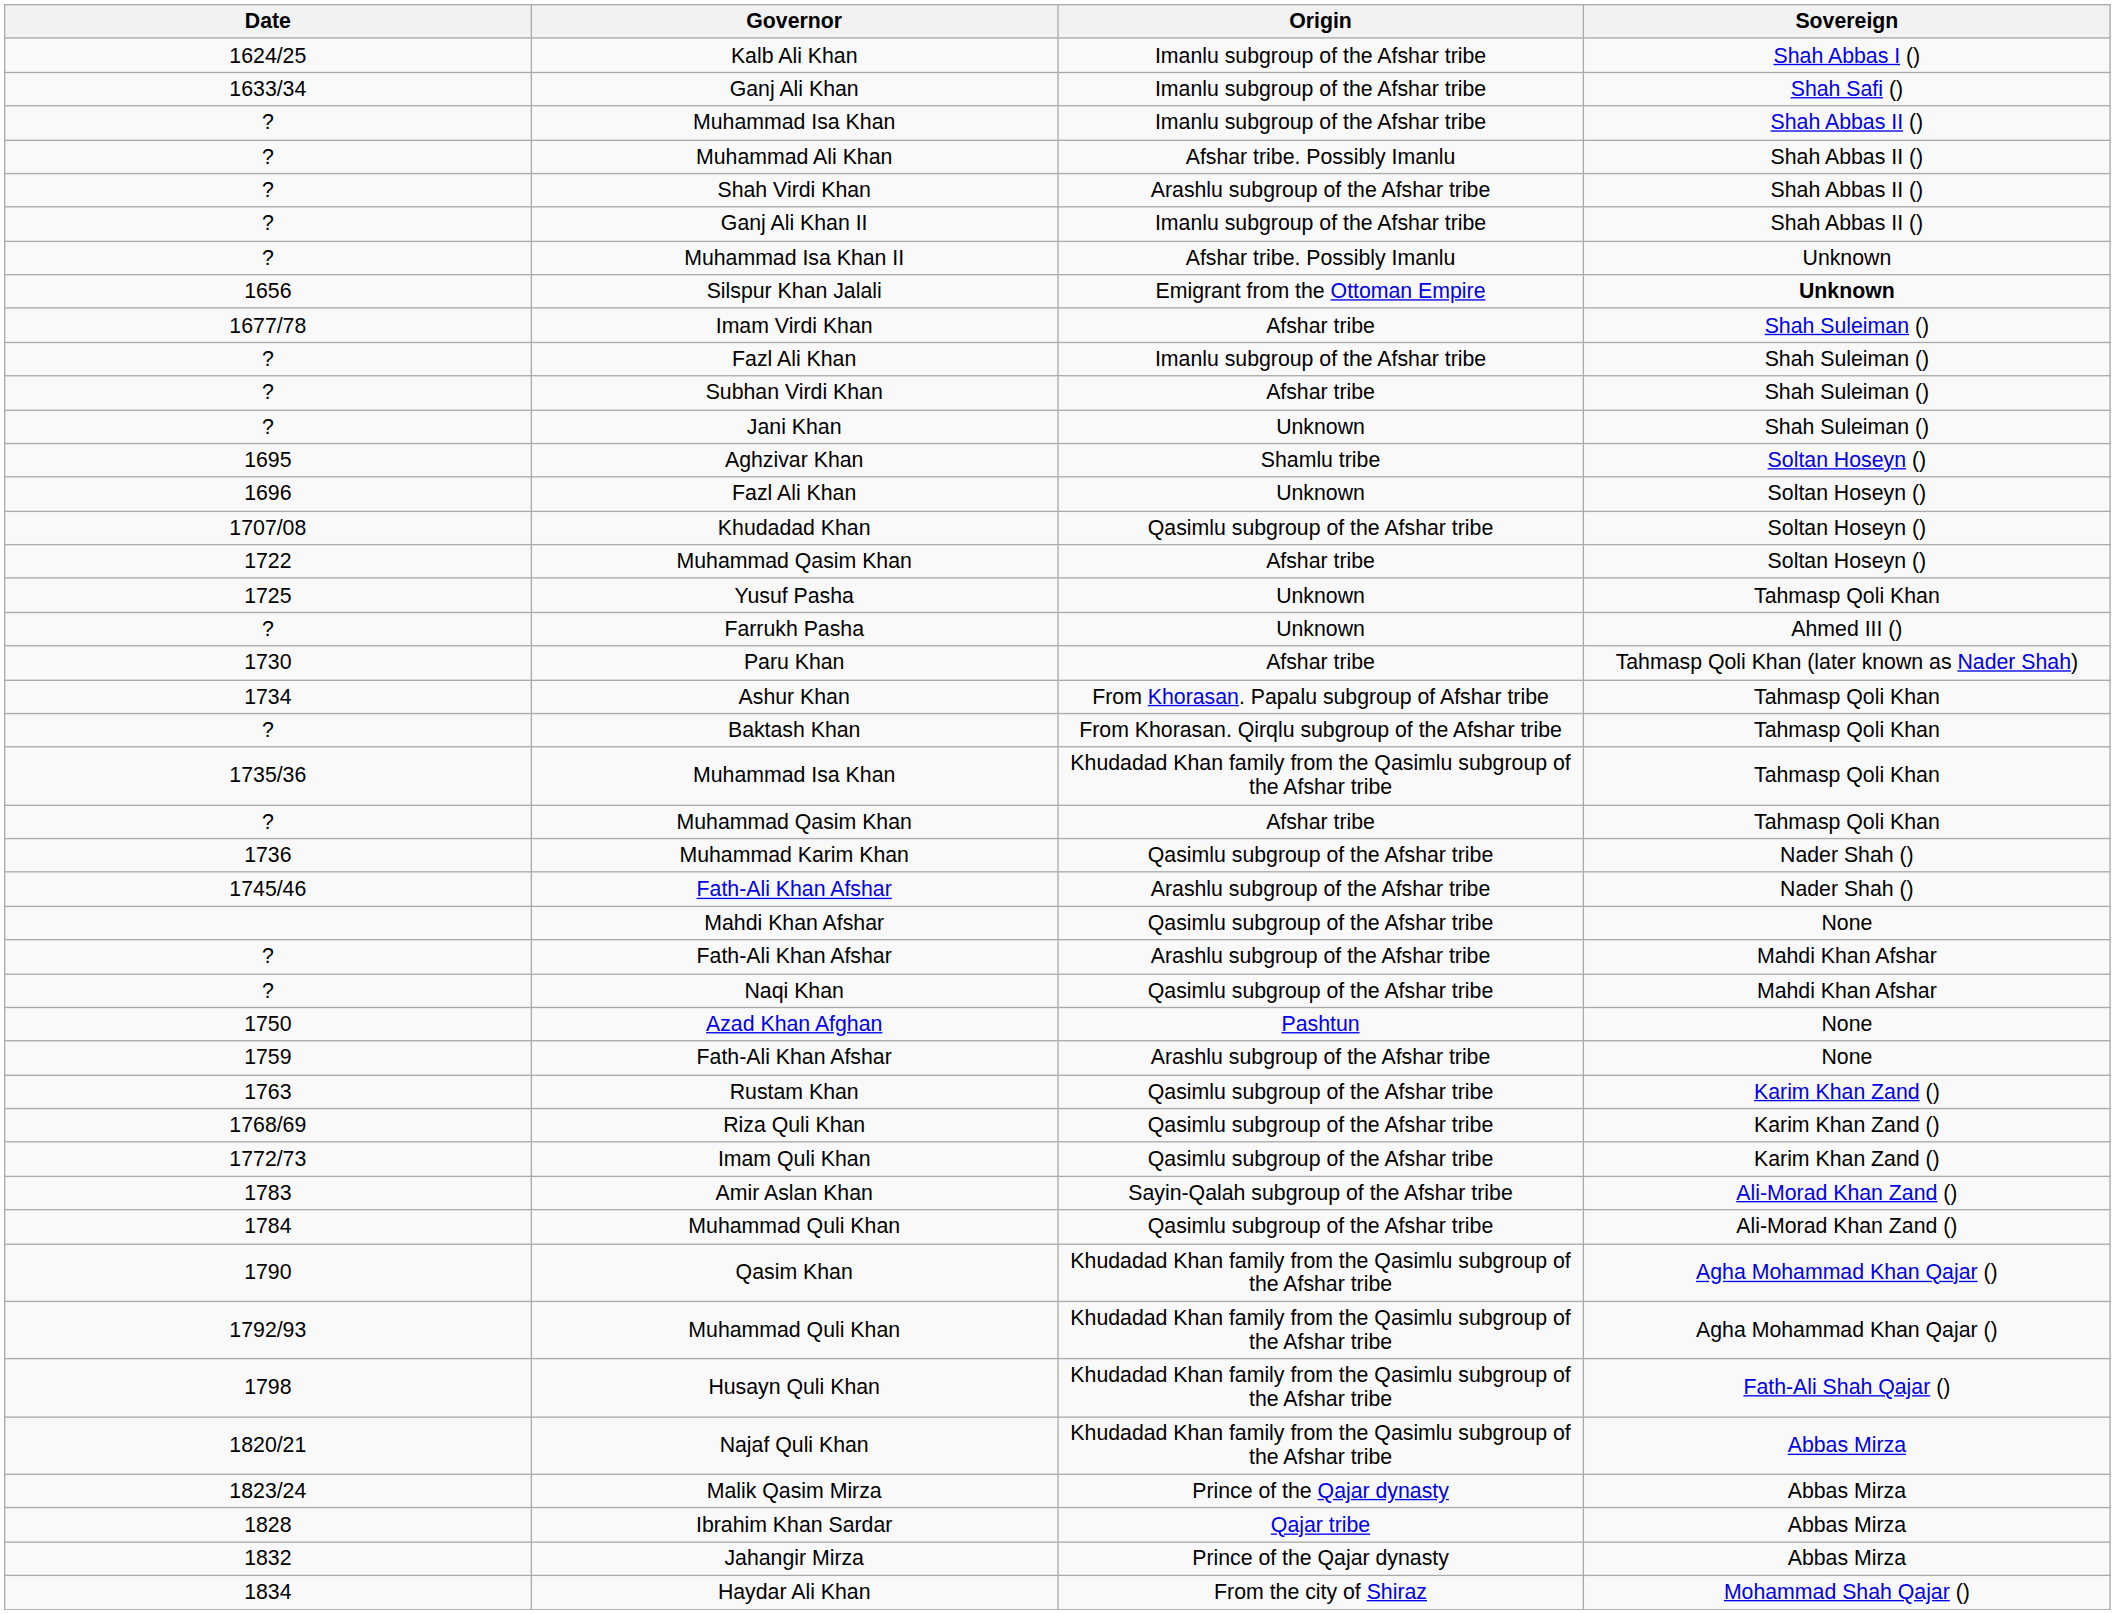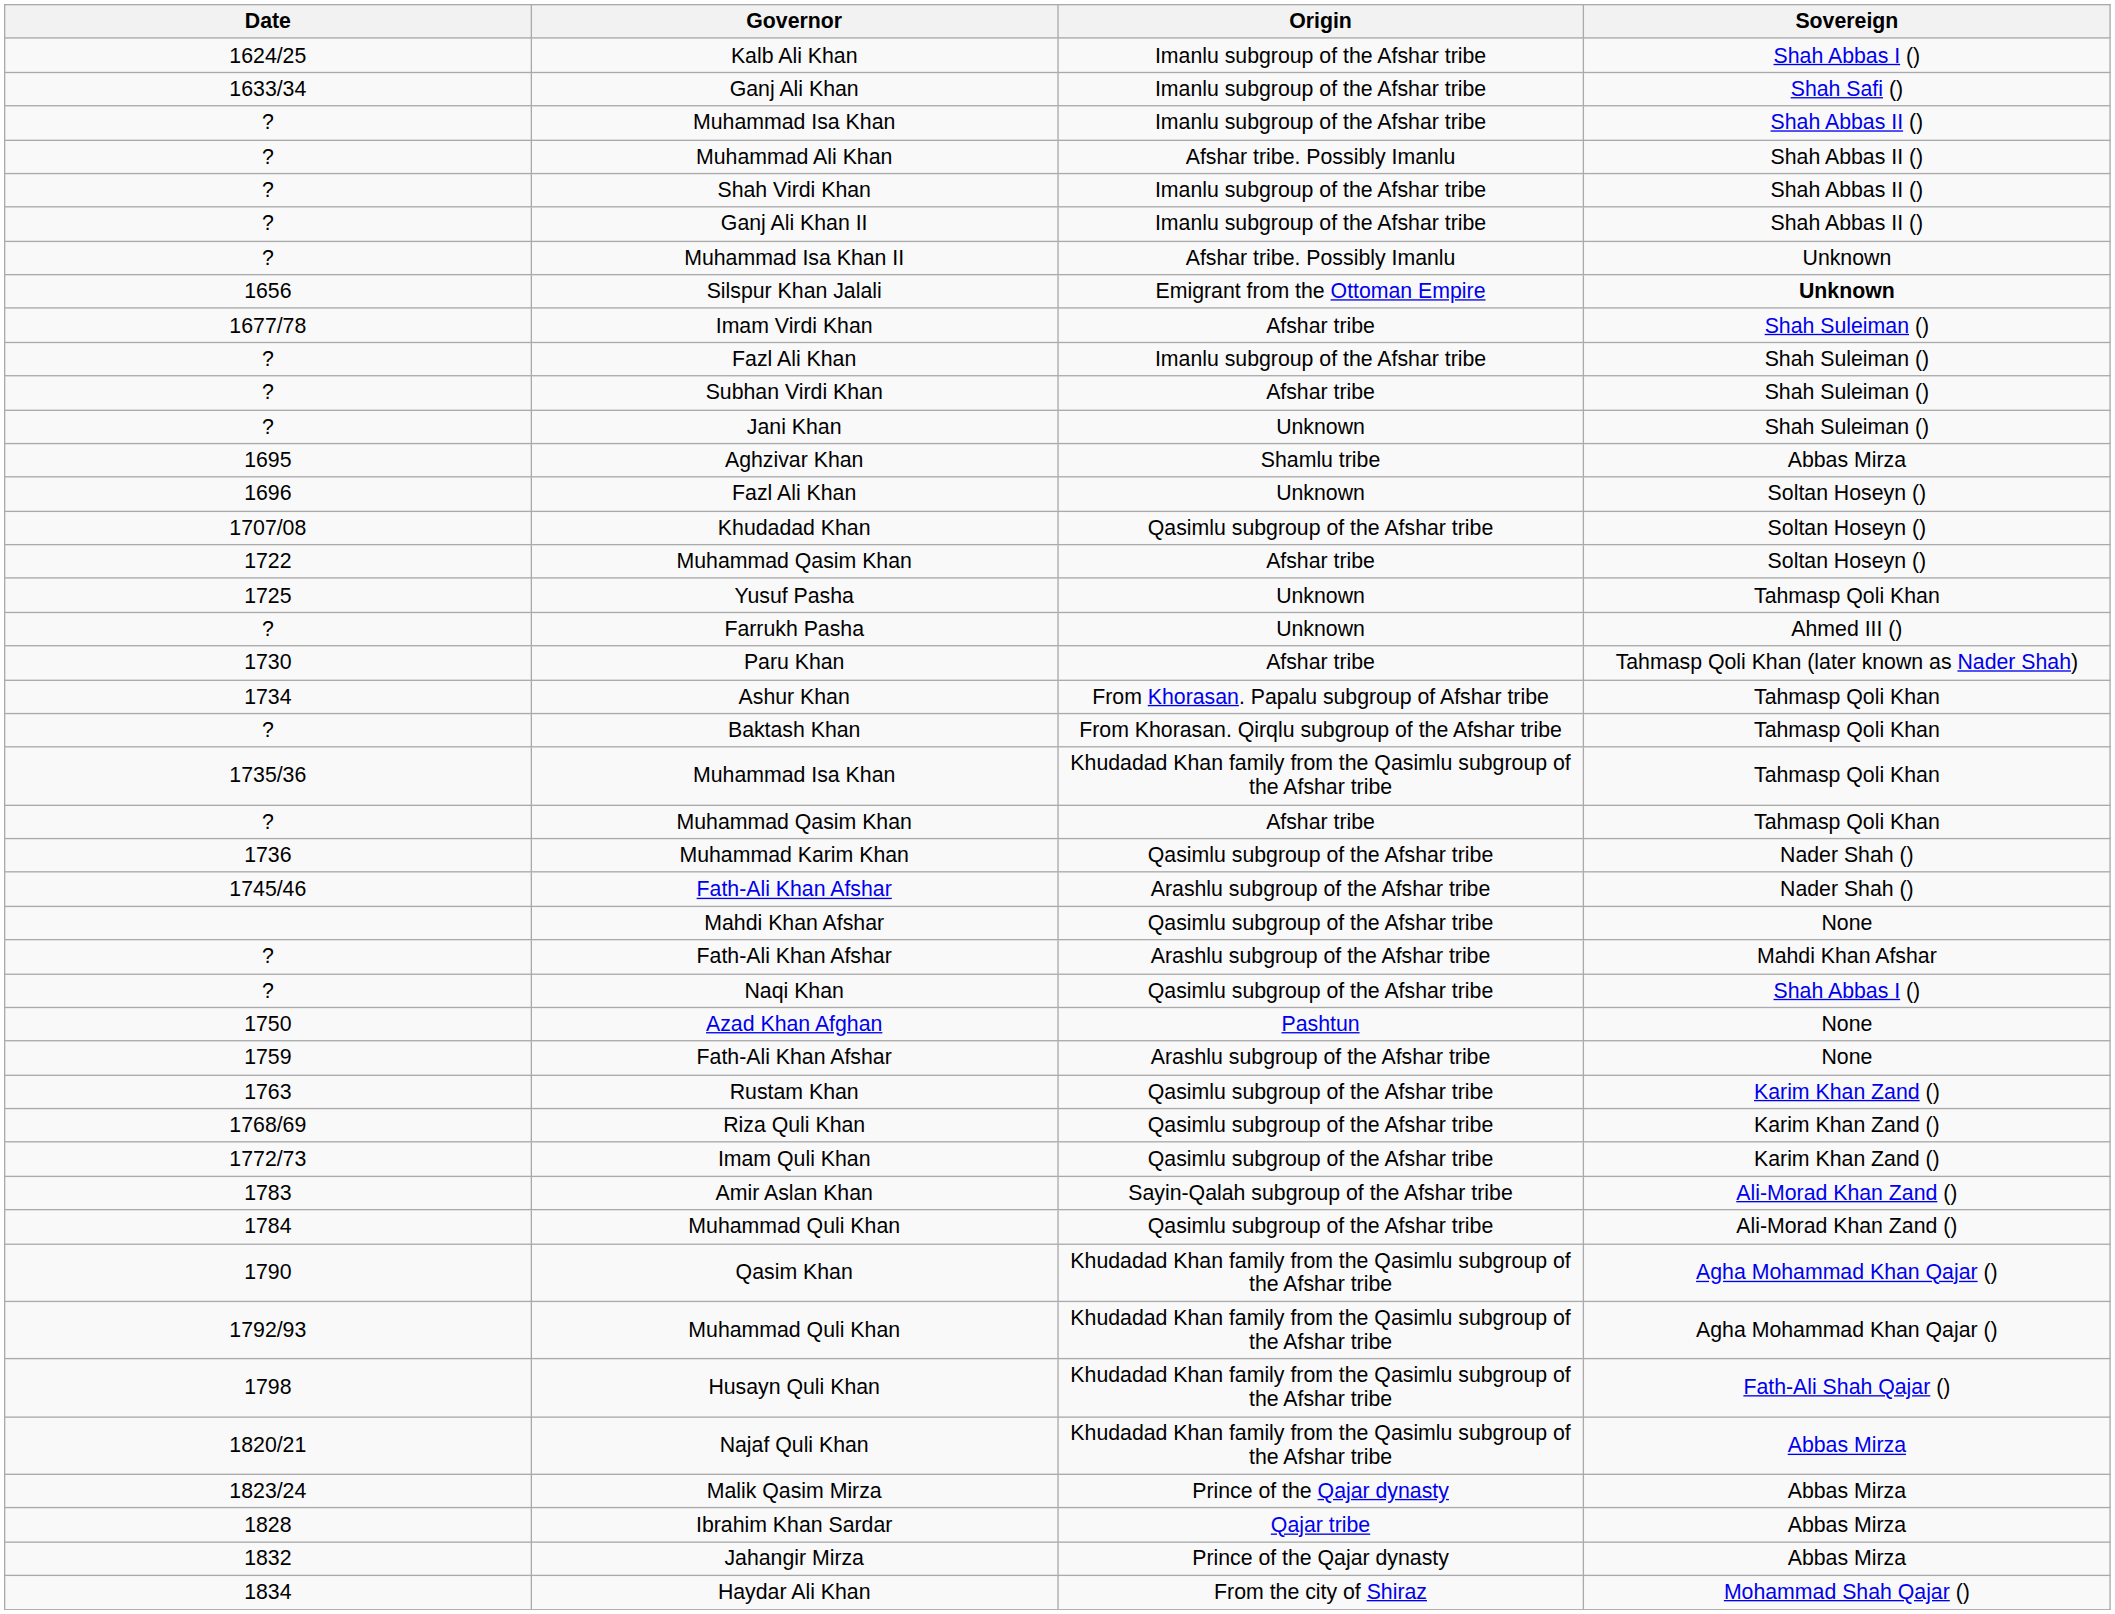 <table class="wikitable" style="width:100%; text-align:center;">
 <tr>
 <th width="25%">Date</th>
 <th width="25%">Governor</th>
 <th width="25%">Origin</th>
 <th width="40%">Sovereign</th>
 </tr>
 <tr>
 <td>1624/25</td>
 <td>Kalb Ali Khan</td>
 <td>Imanlu subgroup of the Afshar tribe</td>
 <td><a href='#'>Shah Abbas I</a> ()</td>
 </tr>
 <tr>
 <td>1633/34</td>
 <td>Ganj Ali Khan</td>
 <td>Imanlu subgroup of the Afshar tribe</td>
 <td><a href='#'>Shah Safi</a> ()</td>
 </tr>
 <tr>
 <td>?</td>
 <td>Muhammad Isa Khan</td>
 <td>Imanlu subgroup of the Afshar tribe</td>
 <td><a href='#'>Shah Abbas II</a> ()</td>
 </tr>
 <tr>
 <td>?</td>
 <td>Muhammad Ali Khan</td>
 <td>Afshar tribe. Possibly Imanlu</td>
 <td>Shah Abbas II ()</td>
 </tr>
 <tr>
 <td>?</td>
 <td>Shah Virdi Khan</td>
-<td>Arashlu subgroup of the Afshar tribe</td>
+<td>Imanlu subgroup of the Afshar tribe</td>
 <td>Shah Abbas II ()</td>
 </tr>
 <tr>
 <td>?</td>
 <td>Ganj Ali Khan II</td>
 <td>Imanlu subgroup of the Afshar tribe</td>
 <td>Shah Abbas II ()</td>
 </tr>
 <tr>
 <td>?</td>
 <td>Muhammad Isa Khan II</td>
 <td>Afshar tribe. Possibly Imanlu</td>
 <td>Unknown</td>
 </tr>
 <tr>
 <td>1656</td>
 <td>Silspur Khan Jalali</td>
 <td>Emigrant from the <a href='#'>Ottoman Empire</a></td>
 <td><strong>Unknown</strong></td>
 </tr>
 <tr>
 <td>1677/78</td>
 <td>Imam Virdi Khan</td>
 <td>Afshar tribe</td>
 <td><a href='#'>Shah Suleiman</a> ()</td>
 </tr>
 <tr>
 <td>?</td>
 <td>Fazl Ali Khan</td>
 <td>Imanlu subgroup of the Afshar tribe</td>
 <td>Shah Suleiman ()</td>
 </tr>
 <tr>
 <td>?</td>
 <td>Subhan Virdi Khan</td>
 <td>Afshar tribe</td>
 <td>Shah Suleiman ()</td>
 </tr>
 <tr>
 <td>?</td>
 <td>Jani Khan</td>
 <td>Unknown</td>
 <td>Shah Suleiman ()</td>
 </tr>
 <tr>
 <td>1695</td>
 <td>Aghzivar Khan</td>
 <td>Shamlu tribe</td>
-<td><a href='#'>Soltan Hoseyn</a> ()</td>
+<td>Abbas Mirza</td>
 </tr>
 <tr>
 <td>1696</td>
 <td>Fazl Ali Khan</td>
 <td>Unknown</td>
 <td>Soltan Hoseyn ()</td>
 </tr>
 <tr>
 <td>1707/08</td>
 <td>Khudadad Khan</td>
 <td>Qasimlu subgroup of the Afshar tribe</td>
 <td>Soltan Hoseyn ()</td>
 </tr>
 <tr>
 <td>1722</td>
 <td>Muhammad Qasim Khan</td>
 <td>Afshar tribe</td>
 <td>Soltan Hoseyn ()</td>
 </tr>
 <tr>
 <td>1725</td>
 <td>Yusuf Pasha</td>
 <td>Unknown</td>
 <td>Tahmasp Qoli Khan</td>
 </tr>
 <tr>
 <td>?</td>
 <td>Farrukh Pasha</td>
 <td>Unknown</td>
 <td>Ahmed III ()</td>
 </tr>
 <tr>
 <td>1730</td>
 <td>Paru Khan</td>
 <td>Afshar tribe</td>
 <td>Tahmasp Qoli Khan (later known as <a href='#'>Nader Shah</a>)</td>
 </tr>
 <tr>
 <td>1734</td>
 <td>Ashur Khan</td>
 <td>From <a href='#'>Khorasan</a>. Papalu subgroup of Afshar tribe</td>
 <td>Tahmasp Qoli Khan</td>
 </tr>
 <tr>
 <td>?</td>
 <td>Baktash Khan</td>
 <td>From Khorasan. Qirqlu subgroup of the Afshar tribe</td>
 <td>Tahmasp Qoli Khan</td>
 </tr>
 <tr>
 <td>1735/36</td>
 <td>Muhammad Isa Khan</td>
 <td>Khudadad Khan family from the Qasimlu subgroup of the Afshar tribe</td>
 <td>Tahmasp Qoli Khan</td>
 </tr>
 <tr>
 <td>?</td>
 <td>Muhammad Qasim Khan</td>
 <td>Afshar tribe</td>
 <td>Tahmasp Qoli Khan</td>
 </tr>
 <tr>
 <td>1736</td>
 <td>Muhammad Karim Khan</td>
 <td>Qasimlu subgroup of the Afshar tribe</td>
 <td>Nader Shah ()</td>
 </tr>
 <tr>
 <td>1745/46</td>
 <td><a href='#'>Fath-Ali Khan Afshar</a></td>
 <td>Arashlu subgroup of the Afshar tribe</td>
 <td>Nader Shah ()</td>
 </tr>
 <tr>
 <td></td>
 <td>Mahdi Khan Afshar</td>
 <td>Qasimlu subgroup of the Afshar tribe</td>
 <td>None</td>
 </tr>
 <tr>
 <td>?</td>
 <td>Fath-Ali Khan Afshar</td>
 <td>Arashlu subgroup of the Afshar tribe</td>
 <td>Mahdi Khan Afshar</td>
 </tr>
 <tr>
 <td>?</td>
 <td>Naqi Khan</td>
 <td>Qasimlu subgroup of the Afshar tribe</td>
-<td>Mahdi Khan Afshar</td>
+<td><a href='#'>Shah Abbas I</a> ()</td>
 </tr>
 <tr>
 <td>1750</td>
 <td><a href='#'>Azad Khan Afghan</a></td>
 <td><a href='#'>Pashtun</a></td>
 <td>None</td>
 </tr>
 <tr>
 <td>1759</td>
 <td>Fath-Ali Khan Afshar</td>
 <td>Arashlu subgroup of the Afshar tribe</td>
 <td>None</td>
 </tr>
 <tr>
 <td>1763</td>
 <td>Rustam Khan</td>
 <td>Qasimlu subgroup of the Afshar tribe</td>
 <td><a href='#'>Karim Khan Zand</a> ()</td>
 </tr>
 <tr>
 <td>1768/69</td>
 <td>Riza Quli Khan</td>
 <td>Qasimlu subgroup of the Afshar tribe</td>
 <td>Karim Khan Zand ()</td>
 </tr>
 <tr>
 <td>1772/73</td>
 <td>Imam Quli Khan</td>
 <td>Qasimlu subgroup of the Afshar tribe</td>
 <td>Karim Khan Zand ()</td>
 </tr>
 <tr>
 <td>1783</td>
 <td>Amir Aslan Khan</td>
 <td>Sayin-Qalah subgroup of the Afshar tribe</td>
 <td><a href='#'>Ali-Morad Khan Zand</a> ()</td>
 </tr>
 <tr>
 <td>1784</td>
 <td>Muhammad Quli Khan</td>
 <td>Qasimlu subgroup of the Afshar tribe</td>
 <td>Ali-Morad Khan Zand ()</td>
 </tr>
 <tr>
 <td>1790</td>
 <td>Qasim Khan</td>
 <td>Khudadad Khan family from the Qasimlu subgroup of the Afshar tribe</td>
 <td><a href='#'>Agha Mohammad Khan Qajar</a> ()</td>
 </tr>
 <tr>
 <td>1792/93</td>
 <td>Muhammad Quli Khan</td>
 <td>Khudadad Khan family from the Qasimlu subgroup of the Afshar tribe</td>
 <td>Agha Mohammad Khan Qajar ()</td>
 </tr>
 <tr>
 <td>1798</td>
 <td>Husayn Quli Khan</td>
 <td>Khudadad Khan family from the Qasimlu subgroup of the Afshar tribe</td>
 <td><a href='#'>Fath-Ali Shah Qajar</a> ()</td>
 </tr>
 <tr>
 <td>1820/21</td>
 <td>Najaf Quli Khan</td>
 <td>Khudadad Khan family from the Qasimlu subgroup of the Afshar tribe</td>
 <td><a href='#'>Abbas Mirza</a></td>
 </tr>
 <tr>
 <td>1823/24</td>
 <td>Malik Qasim Mirza</td>
 <td>Prince of the <a href='#'>Qajar dynasty</a></td>
 <td>Abbas Mirza</td>
 </tr>
 <tr>
 <td>1828</td>
 <td>Ibrahim Khan Sardar</td>
 <td><a href='#'>Qajar tribe</a></td>
 <td>Abbas Mirza</td>
 </tr>
 <tr>
 <td>1832</td>
 <td>Jahangir Mirza</td>
 <td>Prince of the Qajar dynasty</td>
 <td>Abbas Mirza</td>
 </tr>
 <tr>
 <td>1834</td>
 <td>Haydar Ali Khan</td>
 <td>From the city of <a href='#'>Shiraz</a></td>
 <td><a href='#'>Mohammad Shah Qajar</a> ()</td>
 </tr>
 <tr>
 </tr>
 </table>
